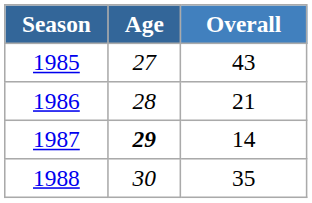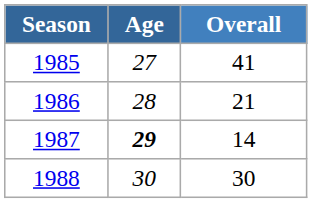 <table class="wikitable" style="font-size:95%; text-align:center; border:grey solid 1px; border-collapse:collapse; background:#ffffff;">
 <tr>
 <th style="background-color:#369; color:white; width:60px;"> Season </th>
 <th style="background-color:#369; color:white; width:40px;"> Age </th>
 <th style="background-color:#4180be; color:white; width:75px;">Overall</th>
 </tr>
 <tr>
 <td><a href='#'>1985</a></td>
 <td><em>27</em></td>
-<td>43</td>
+<td>41</td>
 </tr>
 <tr>
 <td><a href='#'>1986</a></td>
 <td><em>28</em></td>
 <td>21</td>
 </tr>
 <tr>
 <td><a href='#'>1987</a></td>
 <td><strong><em>29</em></strong></td>
 <td>14</td>
 </tr>
 <tr>
 <td><a href='#'>1988</a></td>
 <td><em>30</em></td>
-<td>35</td>
+<td>30</td>
 </tr>
 </table>
